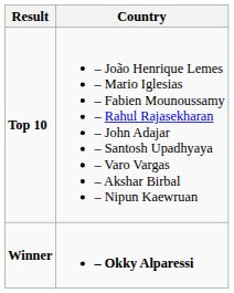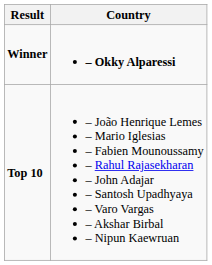 <table class="wikitable sortable" style="font-size: 95%;">
 <tr>
 <th>Result</th>
 <th>Country</th>
 </tr>
 <tr>
+<td><strong>Winner</strong></td>
+<td><br><ul><li><strong> – Okky Alparessi</strong></li></ul></td>
+</tr>
+<tr>
 <td><strong>Top 10</strong></td>
 <td><br><ul><li><strong></strong> – João Henrique Lemes</li><li><strong></strong> – Mario Iglesias</li><li><strong></strong> – Fabien Mounoussamy</li><li><strong></strong> – <a href='#'>Rahul Rajasekharan</a></li><li><strong></strong> – John Adajar</li><li><strong></strong> – Santosh Upadhyaya</li><li><strong></strong> – Varo Vargas</li><li><strong></strong> – Akshar Birbal</li><li><strong></strong> – Nipun Kaewruan</li></ul></td>
 </tr>
-<tr>
-<td><strong>Winner</strong></td>
-<td><br><ul><li><strong> – Okky Alparessi</strong></li></ul></td>
-</tr>
 </table>
